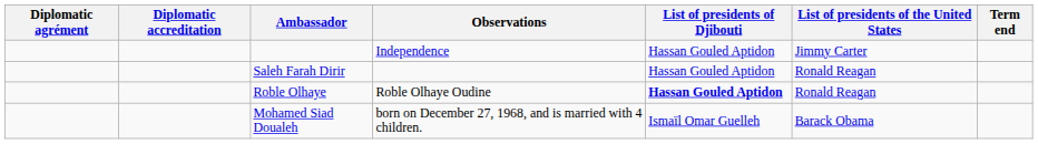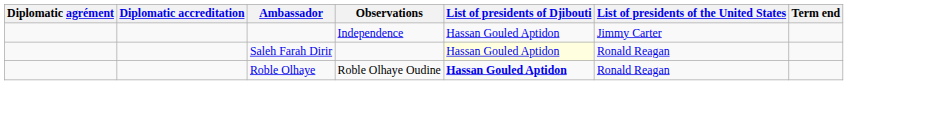 <table class="wikitable sortable">
 <tr>
 <th>Diplomatic <a href='#'>agrément</a></th>
 <th><a href='#'>Diplomatic accreditation</a></th>
 <th><a href='#'>Ambassador</a></th>
 <th>Observations</th>
 <th><a href='#'>List of presidents of Djibouti</a></th>
 <th><a href='#'>List of presidents of the United States</a></th>
 <th>Term end</th>
 </tr>
 <tr>
 <td></td>
 <td></td>
 <td></td>
 <td><a href='#'>Independence</a></td>
 <td><a href='#'>Hassan Gouled Aptidon</a></td>
 <td><a href='#'>Jimmy Carter</a></td>
 <td></td>
 </tr>
 <tr>
 <td></td>
 <td></td>
 <td><a href='#'>Saleh Farah Dirir</a></td>
 <td></td>
-<td><a href='#'>Hassan Gouled Aptidon</a></td>
+<td style="background: lightyellow;"><a href='#'>Hassan Gouled Aptidon</a></td>
 <td><a href='#'>Ronald Reagan</a></td>
 <td></td>
 </tr>
 <tr>
 <td></td>
 <td></td>
 <td><a href='#'>Roble Olhaye</a></td>
 <td>Roble Olhaye Oudine</td>
 <td><strong><a href='#'>Hassan Gouled Aptidon</a></strong></td>
 <td><a href='#'>Ronald Reagan</a></td>
 <td></td>
 </tr>
-<tr>
-<td></td>
-<td></td>
-<td><a href='#'>Mohamed Siad Doualeh</a></td>
-<td>born on December 27, 1968, and is married with 4 children.</td>
-<td><a href='#'>Ismaïl Omar Guelleh</a></td>
-<td><a href='#'>Barack Obama</a></td>
-<td></td>
-</tr>
 </table>
